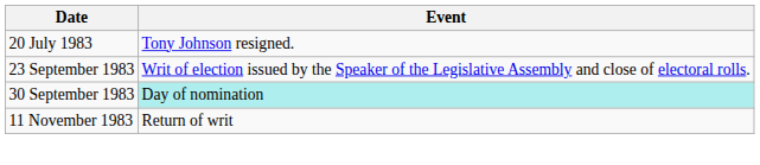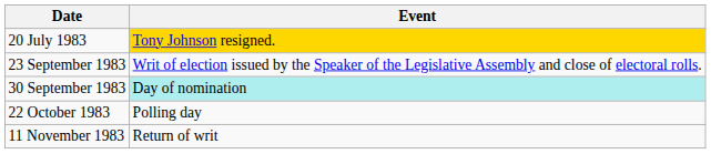 <table class="wikitable">
 <tr>
 <th>Date</th>
 <th>Event</th>
 </tr>
 <tr>
 <td>20 July 1983</td>
-<td><a href='#'>Tony Johnson</a> resigned.</td>
+<td style="background: gold;"><a href='#'>Tony Johnson</a> resigned.</td>
 </tr>
 <tr>
 <td>23 September 1983</td>
 <td><a href='#'>Writ of election</a> issued by the <a href='#'>Speaker of the Legislative Assembly</a> and close of <a href='#'>electoral rolls</a>.</td>
 </tr>
 <tr>
 <td>30 September 1983</td>
 <td style="background: paleturquoise;">Day of nomination</td>
 </tr>
 <tr>
+<td>22 October 1983</td>
+<td>Polling day</td>
+</tr>
+<tr>
 <td>11 November 1983</td>
 <td>Return of writ</td>
 </tr>
 </table>
